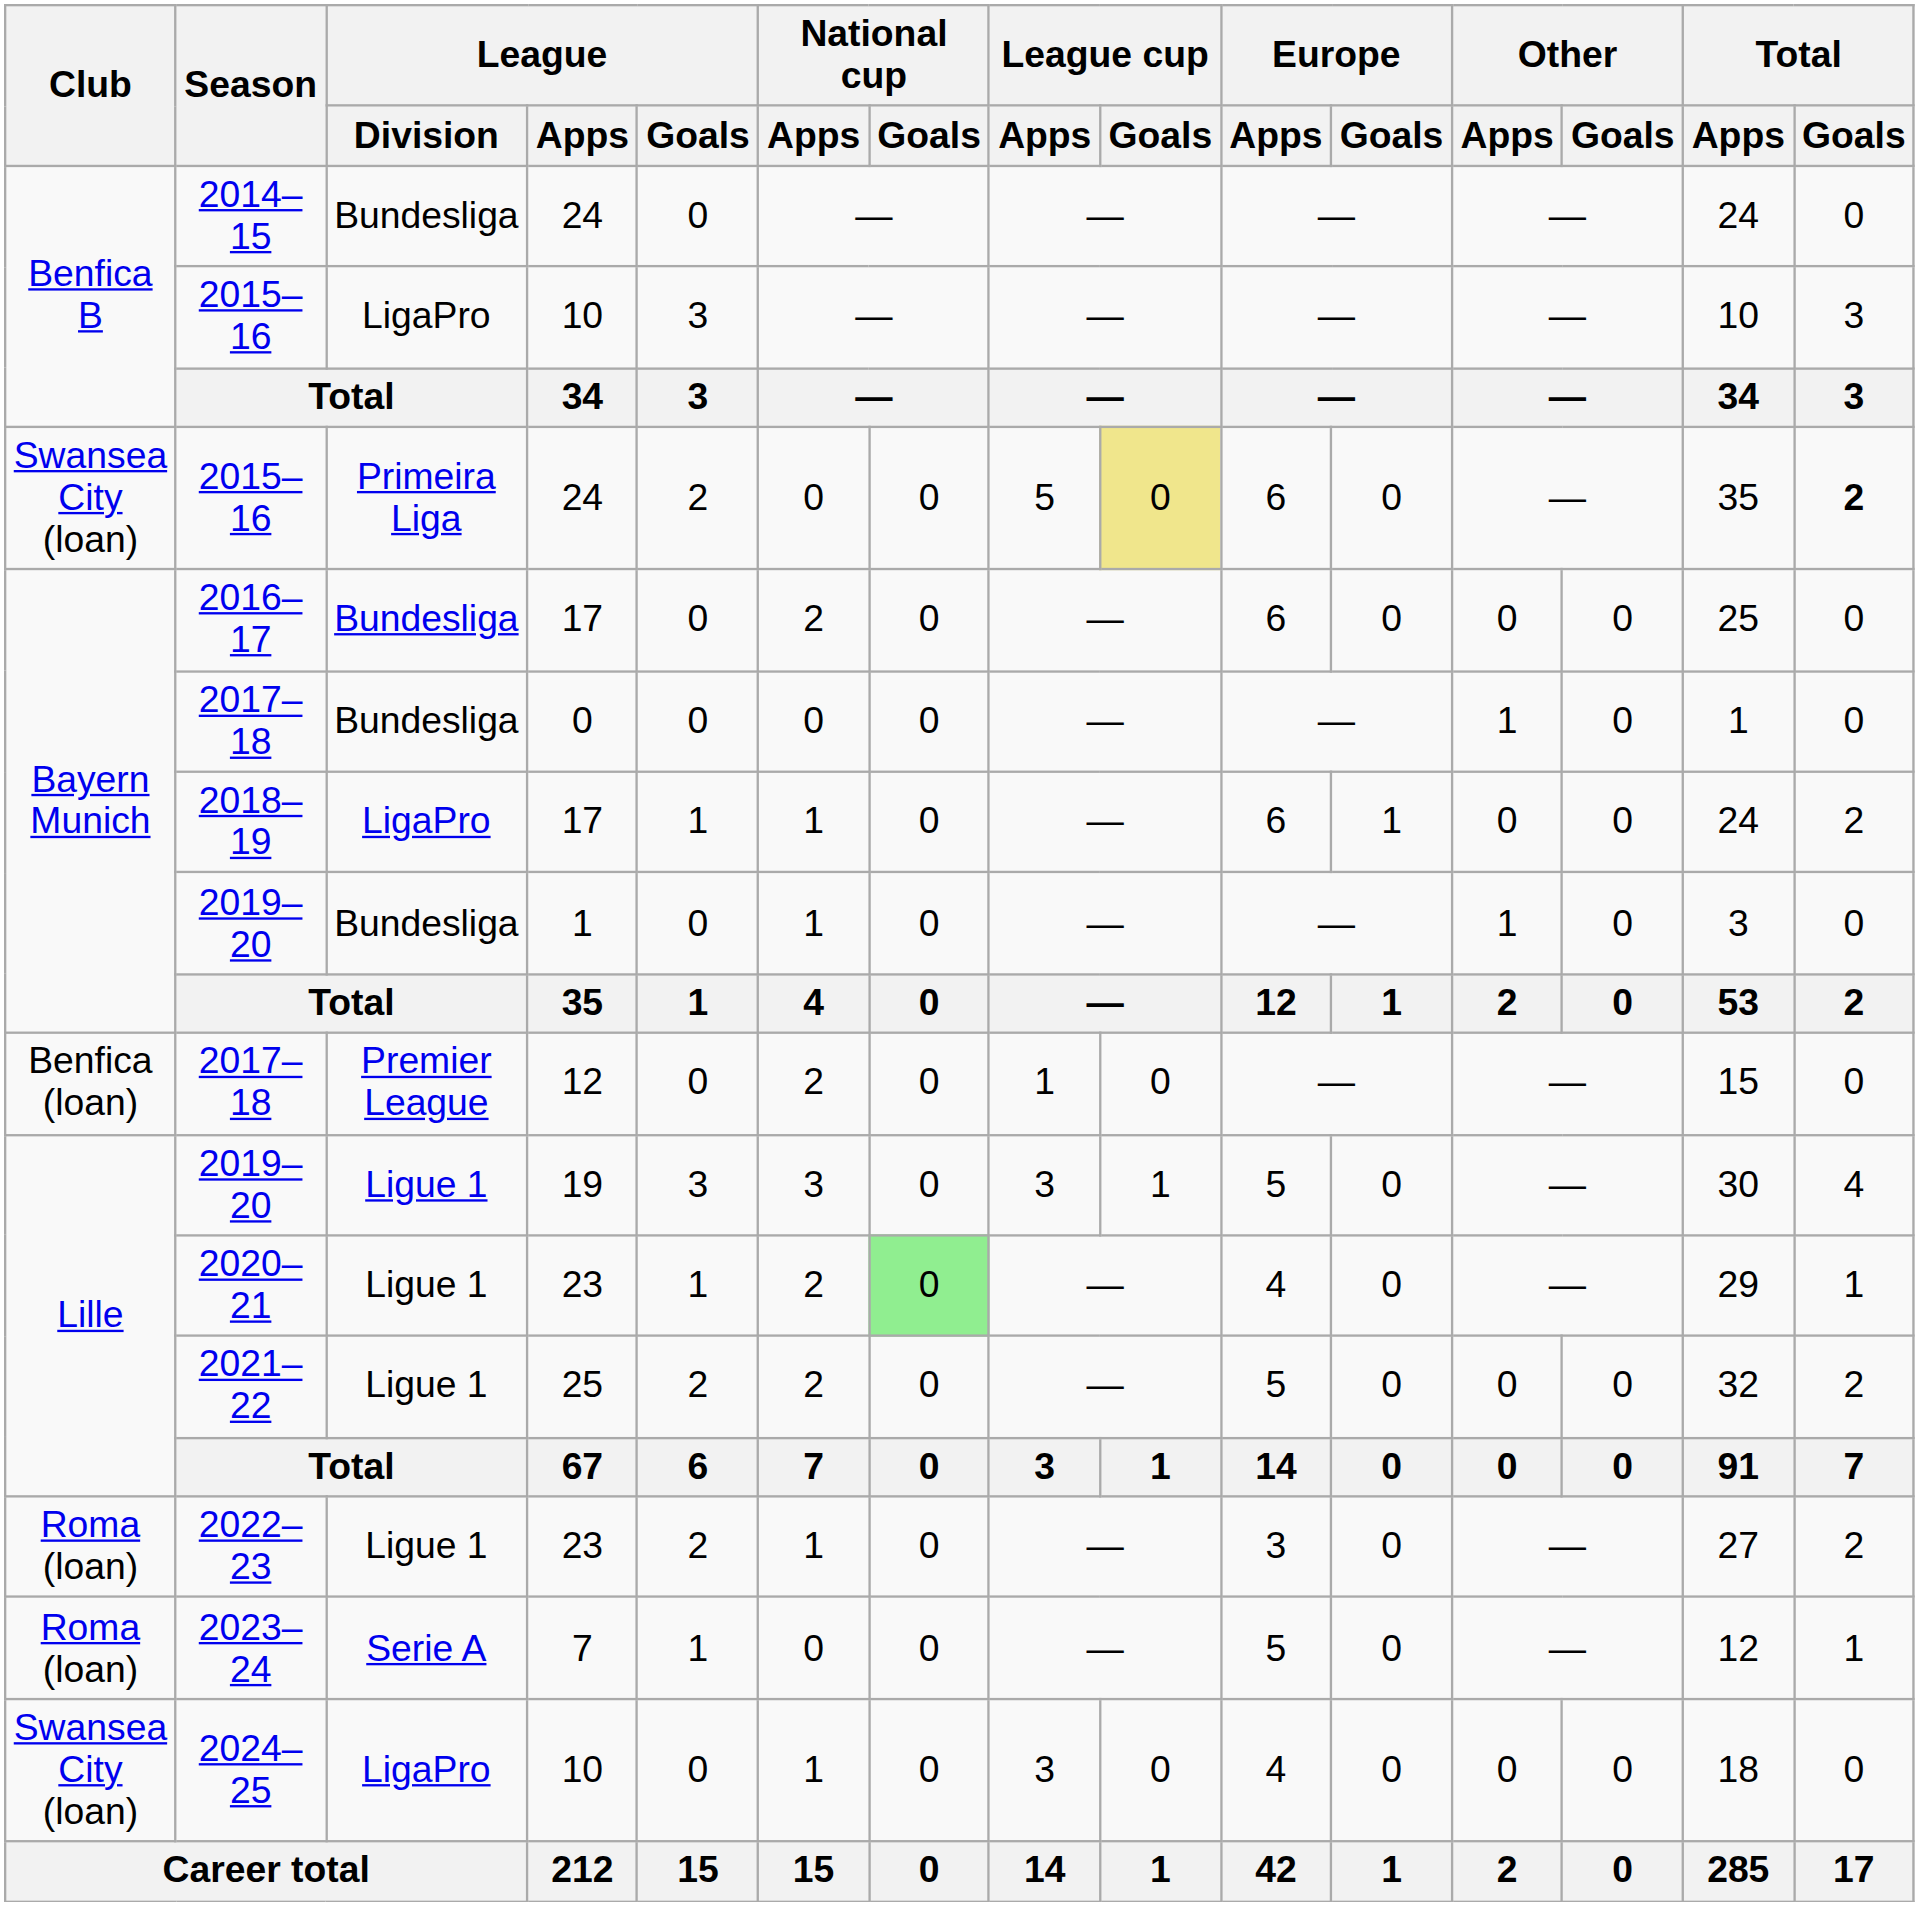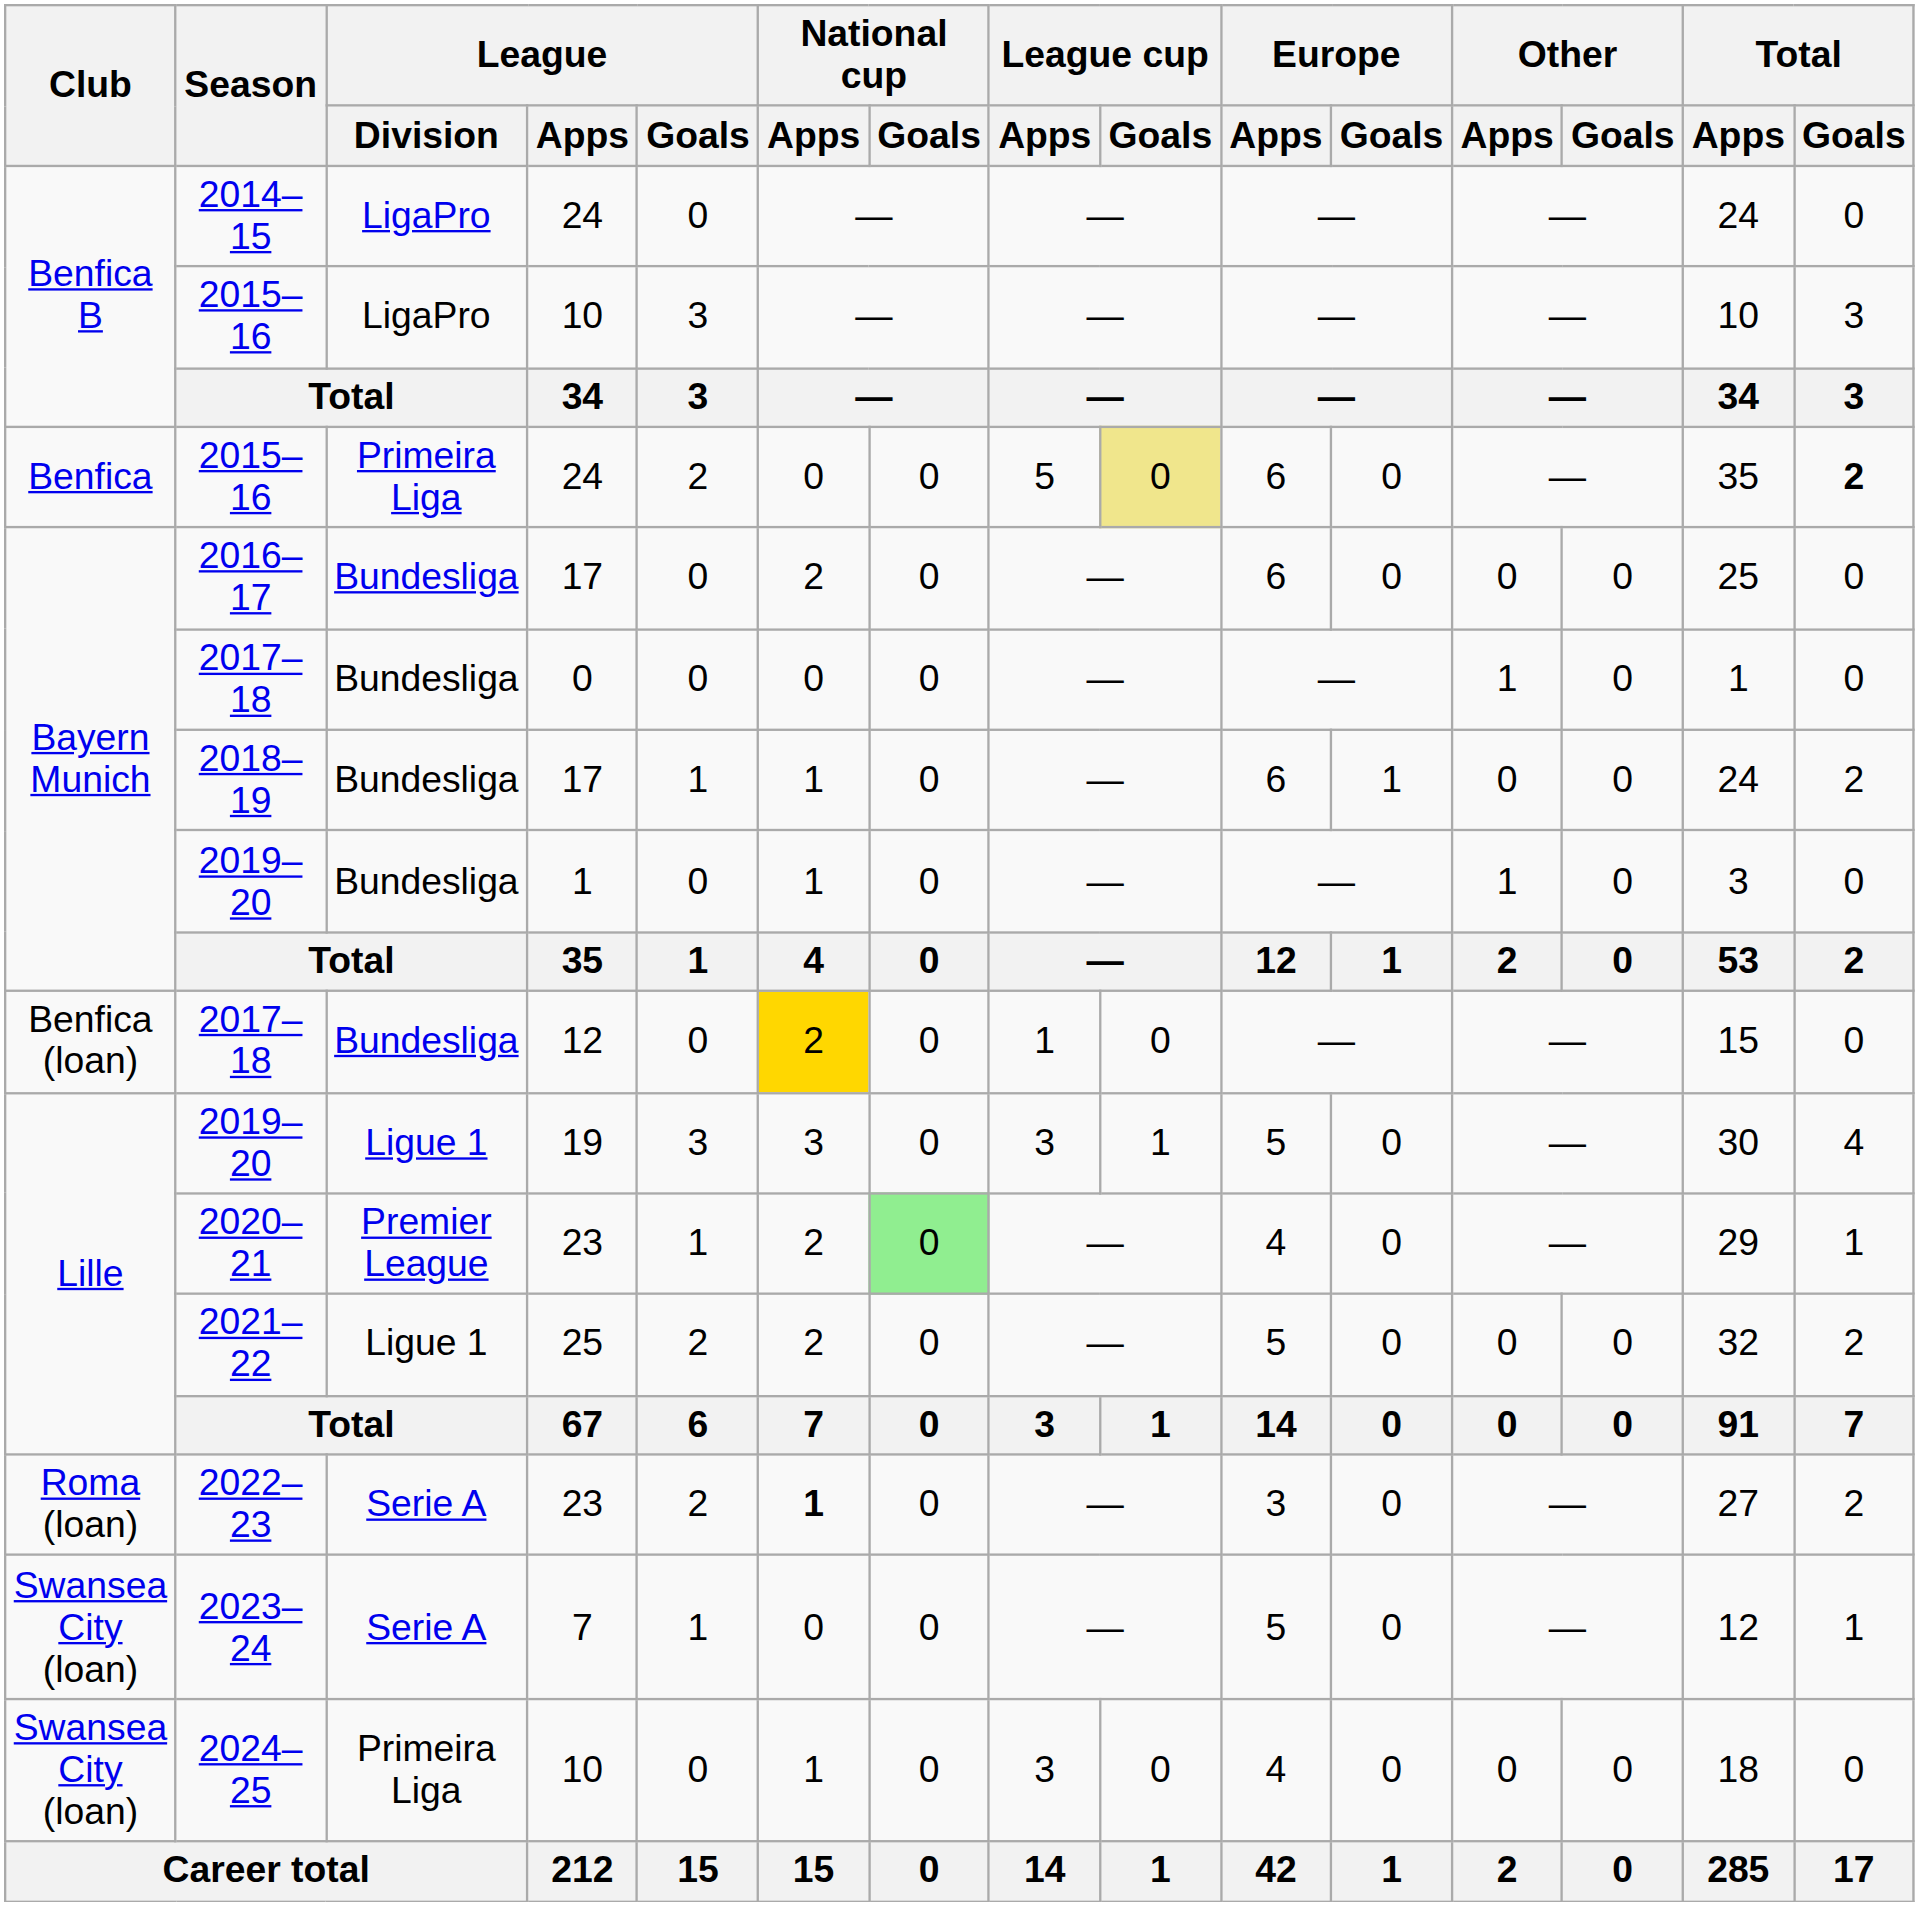 <table class="wikitable" style="text-align: center;">
 <tr>
 <th rowspan="2">Club</th>
 <th rowspan="2">Season</th>
 <th colspan="3">League</th>
 <th colspan="2">National cup</th>
 <th colspan="2">League cup</th>
 <th colspan="2">Europe</th>
 <th colspan="2">Other</th>
 <th colspan="2">Total</th>
 </tr>
 <tr>
 <th>Division</th>
 <th>Apps</th>
 <th>Goals</th>
 <th>Apps</th>
 <th>Goals</th>
 <th>Apps</th>
 <th>Goals</th>
 <th>Apps</th>
 <th>Goals</th>
 <th>Apps</th>
 <th>Goals</th>
 <th>Apps</th>
 <th>Goals</th>
 </tr>
 <tr>
 <td rowspan="3"><a href='#'>Benfica B</a></td>
 <td><a href='#'>2014–15</a></td>
-<td>Bundesliga</td>
+<td><a href='#'>LigaPro</a></td>
 <td>24</td>
 <td>0</td>
 <td colspan="2">—</td>
 <td colspan="2">—</td>
 <td colspan="2">—</td>
 <td colspan="2">—</td>
 <td>24</td>
 <td>0</td>
 </tr>
 <tr>
 <td><a href='#'>2015–16</a></td>
 <td>LigaPro</td>
 <td>10</td>
 <td>3</td>
 <td colspan="2">—</td>
 <td colspan="2">—</td>
 <td colspan="2">—</td>
 <td colspan="2">—</td>
 <td>10</td>
 <td>3</td>
 </tr>
 <tr>
 <th colspan="2">Total</th>
 <th>34</th>
 <th>3</th>
 <th colspan="2">—</th>
 <th colspan="2">—</th>
 <th colspan="2">—</th>
 <th colspan="2">—</th>
 <th>34</th>
 <th>3</th>
 </tr>
 <tr>
-<td><a href='#'>Swansea City</a> (loan)</td>
+<td><a href='#'>Benfica</a></td>
 <td><a href='#'>2015–16</a></td>
 <td><a href='#'>Primeira Liga</a></td>
 <td>24</td>
 <td>2</td>
 <td>0</td>
 <td>0</td>
 <td>5</td>
 <td style="background: khaki;">0</td>
 <td>6</td>
 <td>0</td>
 <td colspan="2">—</td>
 <td>35</td>
 <td><strong>2</strong></td>
 </tr>
 <tr>
 <td rowspan="5"><a href='#'>Bayern Munich</a></td>
 <td><a href='#'>2016–17</a></td>
 <td><a href='#'>Bundesliga</a></td>
 <td>17</td>
 <td>0</td>
 <td>2</td>
 <td>0</td>
 <td colspan="2">—</td>
 <td>6</td>
 <td>0</td>
 <td>0</td>
 <td>0</td>
 <td>25</td>
 <td>0</td>
 </tr>
 <tr>
 <td><a href='#'>2017–18</a></td>
 <td>Bundesliga</td>
 <td>0</td>
 <td>0</td>
 <td>0</td>
 <td>0</td>
 <td colspan="2">—</td>
 <td colspan="2">—</td>
 <td>1</td>
 <td>0</td>
 <td>1</td>
 <td>0</td>
 </tr>
 <tr>
 <td><a href='#'>2018–19</a></td>
-<td><a href='#'>LigaPro</a></td>
+<td>Bundesliga</td>
 <td>17</td>
 <td>1</td>
 <td>1</td>
 <td>0</td>
 <td colspan="2">—</td>
 <td>6</td>
 <td>1</td>
 <td>0</td>
 <td>0</td>
 <td>24</td>
 <td>2</td>
 </tr>
 <tr>
 <td><a href='#'>2019–20</a></td>
 <td>Bundesliga</td>
 <td>1</td>
 <td>0</td>
 <td>1</td>
 <td>0</td>
 <td colspan="2">—</td>
 <td colspan="2">—</td>
 <td>1</td>
 <td>0</td>
 <td>3</td>
 <td>0</td>
 </tr>
 <tr>
 <th colspan="2">Total</th>
 <th>35</th>
 <th>1</th>
 <th>4</th>
 <th>0</th>
 <th colspan="2">—</th>
 <th>12</th>
 <th>1</th>
 <th>2</th>
 <th>0</th>
 <th>53</th>
 <th>2</th>
 </tr>
 <tr>
 <td>Benfica (loan)</td>
 <td><a href='#'>2017–18</a></td>
-<td><a href='#'>Premier League</a></td>
+<td><a href='#'>Bundesliga</a></td>
 <td>12</td>
 <td>0</td>
-<td>2</td>
+<td style="background: gold;">2</td>
 <td>0</td>
 <td>1</td>
 <td>0</td>
 <td colspan="2">—</td>
 <td colspan="2">—</td>
 <td>15</td>
 <td>0</td>
 </tr>
 <tr>
 <td rowspan="4"><a href='#'>Lille</a></td>
 <td><a href='#'>2019–20</a></td>
 <td><a href='#'>Ligue 1</a></td>
 <td>19</td>
 <td>3</td>
 <td>3</td>
 <td>0</td>
 <td>3</td>
 <td>1</td>
 <td>5</td>
 <td>0</td>
 <td colspan="2">—</td>
 <td>30</td>
 <td>4</td>
 </tr>
 <tr>
 <td><a href='#'>2020–21</a></td>
-<td>Ligue 1</td>
+<td><a href='#'>Premier League</a></td>
 <td>23</td>
 <td>1</td>
 <td>2</td>
 <td style="background: lightgreen;">0</td>
 <td colspan="2">—</td>
 <td>4</td>
 <td>0</td>
 <td colspan="2">—</td>
 <td>29</td>
 <td>1</td>
 </tr>
 <tr>
 <td><a href='#'>2021–22</a></td>
 <td>Ligue 1</td>
 <td>25</td>
 <td>2</td>
 <td>2</td>
 <td>0</td>
 <td colspan="2">—</td>
 <td>5</td>
 <td>0</td>
 <td>0</td>
 <td>0</td>
 <td>32</td>
 <td>2</td>
 </tr>
 <tr>
 <th colspan="2">Total</th>
 <th>67</th>
 <th>6</th>
 <th>7</th>
 <th>0</th>
 <th>3</th>
 <th>1</th>
 <th>14</th>
 <th>0</th>
 <th>0</th>
 <th>0</th>
 <th>91</th>
 <th>7</th>
 </tr>
 <tr>
 <td><a href='#'>Roma</a> (loan)</td>
 <td><a href='#'>2022–23</a></td>
-<td>Ligue 1</td>
+<td><a href='#'>Serie A</a></td>
 <td>23</td>
 <td>2</td>
-<td>1</td>
+<td><strong>1</strong></td>
 <td>0</td>
 <td colspan="2">—</td>
 <td>3</td>
 <td>0</td>
 <td colspan="2">—</td>
 <td>27</td>
 <td>2</td>
 </tr>
 <tr>
-<td><a href='#'>Roma</a> (loan)</td>
+<td><a href='#'>Swansea City</a> (loan)</td>
 <td><a href='#'>2023–24</a></td>
 <td><a href='#'>Serie A</a></td>
 <td>7</td>
 <td>1</td>
 <td>0</td>
 <td>0</td>
 <td colspan="2">—</td>
 <td>5</td>
 <td>0</td>
 <td colspan="2">—</td>
 <td>12</td>
 <td>1</td>
 </tr>
 <tr>
 <td><a href='#'>Swansea City</a> (loan)</td>
 <td><a href='#'>2024–25</a></td>
-<td><a href='#'>LigaPro</a></td>
+<td>Primeira Liga</td>
 <td>10</td>
 <td>0</td>
 <td>1</td>
 <td>0</td>
 <td>3</td>
 <td>0</td>
 <td>4</td>
 <td>0</td>
 <td>0</td>
 <td>0</td>
 <td>18</td>
 <td>0</td>
 </tr>
 <tr>
 <th colspan="3">Career total</th>
 <th>212</th>
 <th>15</th>
 <th>15</th>
 <th>0</th>
 <th>14</th>
 <th>1</th>
 <th>42</th>
 <th>1</th>
 <th>2</th>
 <th>0</th>
 <th>285</th>
 <th>17</th>
 </tr>
 </table>
